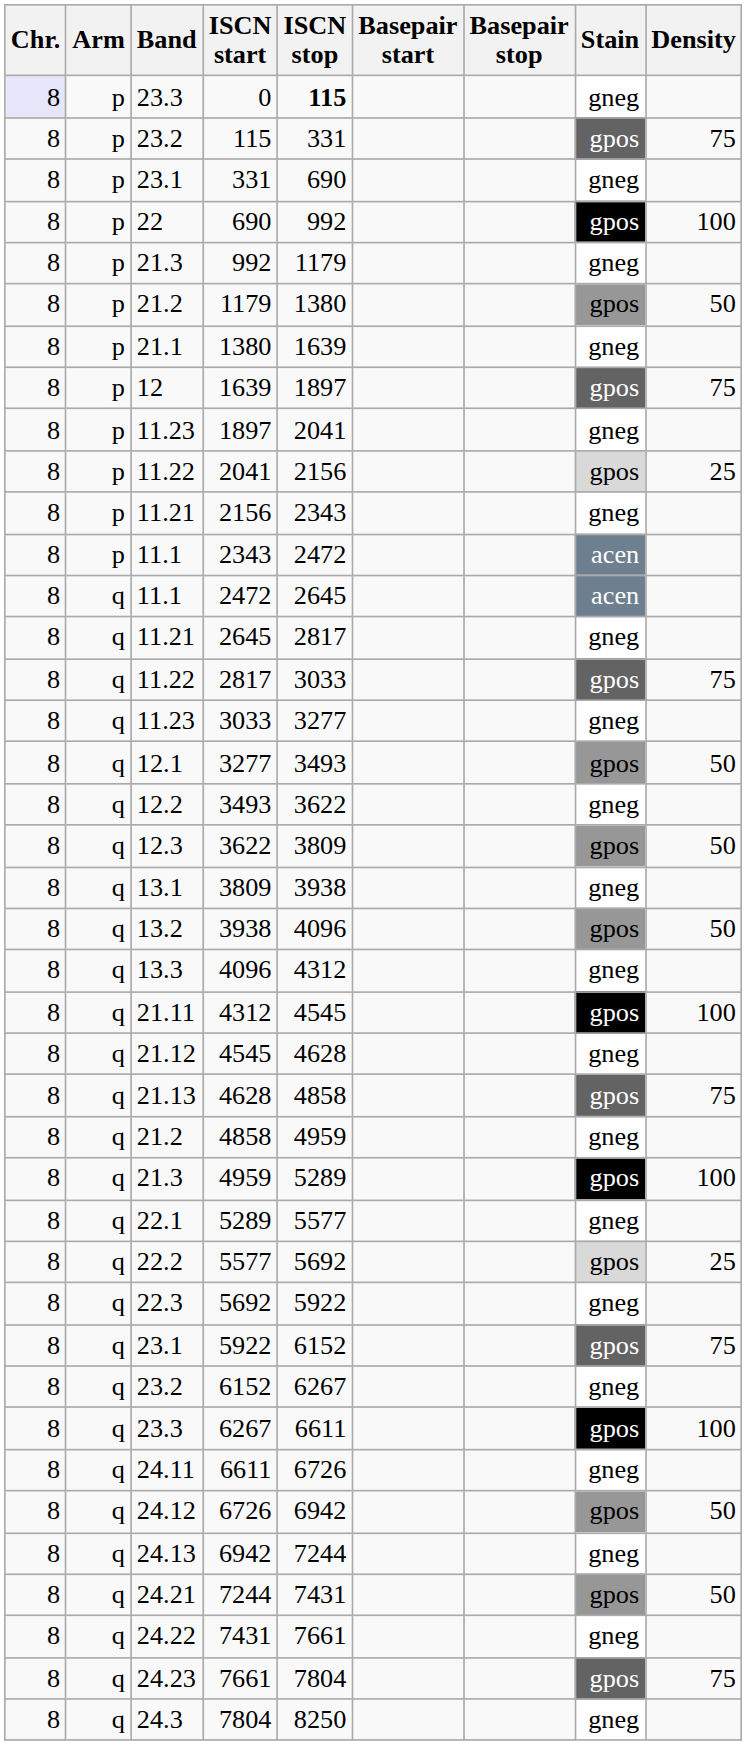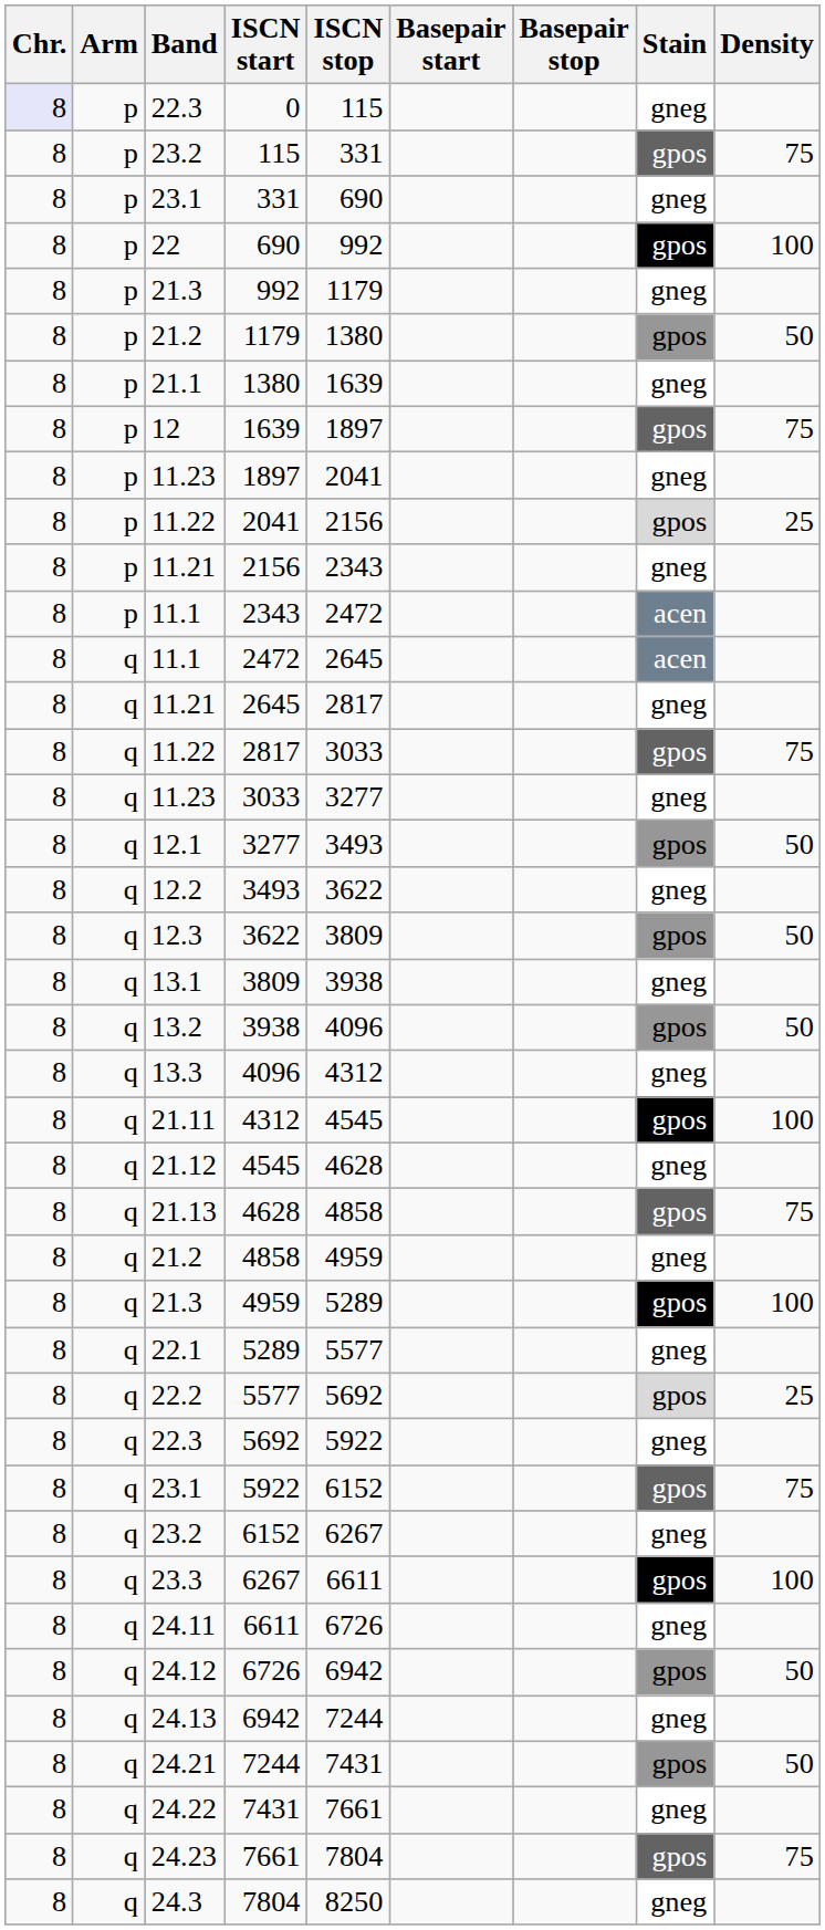 <table class="wikitable" style="text-align:right">
 <tr>
 <th>Chr.</th>
 <th>Arm</th>
 <th>Band</th>
 <th>ISCN<br>start</th>
 <th>ISCN<br>stop</th>
 <th>Basepair<br>start</th>
 <th>Basepair<br>stop</th>
 <th>Stain</th>
 <th>Density</th>
 </tr>
 <tr>
 <td style="background: lavender;">8</td>
 <td>p</td>
-<td style="text-align:left">23.3</td>
+<td style="text-align:left">22.3</td>
 <td>0</td>
-<td><strong>115</strong></td>
+<td>115</td>
 <td></td>
 <td></td>
 <td style="background:white">gneg</td>
 <td></td>
 </tr>
 <tr>
 <td>8</td>
 <td>p</td>
 <td style="text-align:left">23.2</td>
 <td>115</td>
 <td>331</td>
 <td></td>
 <td></td>
 <td style="background:#636363; color:white;">gpos</td>
 <td>75</td>
 </tr>
 <tr>
 <td>8</td>
 <td>p</td>
 <td style="text-align:left">23.1</td>
 <td>331</td>
 <td>690</td>
 <td></td>
 <td></td>
 <td style="background:white">gneg</td>
 <td></td>
 </tr>
 <tr>
 <td>8</td>
 <td>p</td>
 <td style="text-align:left">22</td>
 <td>690</td>
 <td>992</td>
 <td></td>
 <td></td>
 <td style="background:black; color:white;">gpos</td>
 <td>100</td>
 </tr>
 <tr>
 <td>8</td>
 <td>p</td>
 <td style="text-align:left">21.3</td>
 <td>992</td>
 <td>1179</td>
 <td></td>
 <td></td>
 <td style="background:white">gneg</td>
 <td></td>
 </tr>
 <tr>
 <td>8</td>
 <td>p</td>
 <td style="text-align:left">21.2</td>
 <td>1179</td>
 <td>1380</td>
 <td></td>
 <td></td>
 <td style="background:#979797">gpos</td>
 <td>50</td>
 </tr>
 <tr>
 <td>8</td>
 <td>p</td>
 <td style="text-align:left">21.1</td>
 <td>1380</td>
 <td>1639</td>
 <td></td>
 <td></td>
 <td style="background:white">gneg</td>
 <td></td>
 </tr>
 <tr>
 <td>8</td>
 <td>p</td>
 <td style="text-align:left">12</td>
 <td>1639</td>
 <td>1897</td>
 <td></td>
 <td></td>
 <td style="background:#636363; color:white;">gpos</td>
 <td>75</td>
 </tr>
 <tr>
 <td>8</td>
 <td>p</td>
 <td style="text-align:left">11.23</td>
 <td>1897</td>
 <td>2041</td>
 <td></td>
 <td></td>
 <td style="background:white">gneg</td>
 <td></td>
 </tr>
 <tr>
 <td>8</td>
 <td>p</td>
 <td style="text-align:left">11.22</td>
 <td>2041</td>
 <td>2156</td>
 <td></td>
 <td></td>
 <td style="background:#d9d9d9">gpos</td>
 <td>25</td>
 </tr>
 <tr>
 <td>8</td>
 <td>p</td>
 <td style="text-align:left">11.21</td>
 <td>2156</td>
 <td>2343</td>
 <td></td>
 <td></td>
 <td style="background:white">gneg</td>
 <td></td>
 </tr>
 <tr>
 <td>8</td>
 <td>p</td>
 <td style="text-align:left">11.1</td>
 <td>2343</td>
 <td>2472</td>
 <td></td>
 <td></td>
 <td style="background:#6e7f8f; color:white;">acen</td>
 <td></td>
 </tr>
 <tr>
 <td>8</td>
 <td>q</td>
 <td style="text-align:left">11.1</td>
 <td>2472</td>
 <td>2645</td>
 <td></td>
 <td></td>
 <td style="background:#6e7f8f; color:white;">acen</td>
 <td></td>
 </tr>
 <tr>
 <td>8</td>
 <td>q</td>
 <td style="text-align:left">11.21</td>
 <td>2645</td>
 <td>2817</td>
 <td></td>
 <td></td>
 <td style="background:white">gneg</td>
 <td></td>
 </tr>
 <tr>
 <td>8</td>
 <td>q</td>
 <td style="text-align:left">11.22</td>
 <td>2817</td>
 <td>3033</td>
 <td></td>
 <td></td>
 <td style="background:#636363; color:white;">gpos</td>
 <td>75</td>
 </tr>
 <tr>
 <td>8</td>
 <td>q</td>
 <td style="text-align:left">11.23</td>
 <td>3033</td>
 <td>3277</td>
 <td></td>
 <td></td>
 <td style="background:white">gneg</td>
 <td></td>
 </tr>
 <tr>
 <td>8</td>
 <td>q</td>
 <td style="text-align:left">12.1</td>
 <td>3277</td>
 <td>3493</td>
 <td></td>
 <td></td>
 <td style="background:#979797">gpos</td>
 <td>50</td>
 </tr>
 <tr>
 <td>8</td>
 <td>q</td>
 <td style="text-align:left">12.2</td>
 <td>3493</td>
 <td>3622</td>
 <td></td>
 <td></td>
 <td style="background:white">gneg</td>
 <td></td>
 </tr>
 <tr>
 <td>8</td>
 <td>q</td>
 <td style="text-align:left">12.3</td>
 <td>3622</td>
 <td>3809</td>
 <td></td>
 <td></td>
 <td style="background:#979797">gpos</td>
 <td>50</td>
 </tr>
 <tr>
 <td>8</td>
 <td>q</td>
 <td style="text-align:left">13.1</td>
 <td>3809</td>
 <td>3938</td>
 <td></td>
 <td></td>
 <td style="background:white">gneg</td>
 <td></td>
 </tr>
 <tr>
 <td>8</td>
 <td>q</td>
 <td style="text-align:left">13.2</td>
 <td>3938</td>
 <td>4096</td>
 <td></td>
 <td></td>
 <td style="background:#979797">gpos</td>
 <td>50</td>
 </tr>
 <tr>
 <td>8</td>
 <td>q</td>
 <td style="text-align:left">13.3</td>
 <td>4096</td>
 <td>4312</td>
 <td></td>
 <td></td>
 <td style="background:white">gneg</td>
 <td></td>
 </tr>
 <tr>
 <td>8</td>
 <td>q</td>
 <td style="text-align:left">21.11</td>
 <td>4312</td>
 <td>4545</td>
 <td></td>
 <td></td>
 <td style="background:black; color:white;">gpos</td>
 <td>100</td>
 </tr>
 <tr>
 <td>8</td>
 <td>q</td>
 <td style="text-align:left">21.12</td>
 <td>4545</td>
 <td>4628</td>
 <td></td>
 <td></td>
 <td style="background:white">gneg</td>
 <td></td>
 </tr>
 <tr>
 <td>8</td>
 <td>q</td>
 <td style="text-align:left">21.13</td>
 <td>4628</td>
 <td>4858</td>
 <td></td>
 <td></td>
 <td style="background:#636363; color:white;">gpos</td>
 <td>75</td>
 </tr>
 <tr>
 <td>8</td>
 <td>q</td>
 <td style="text-align:left">21.2</td>
 <td>4858</td>
 <td>4959</td>
 <td></td>
 <td></td>
 <td style="background:white">gneg</td>
 <td></td>
 </tr>
 <tr>
 <td>8</td>
 <td>q</td>
 <td style="text-align:left">21.3</td>
 <td>4959</td>
 <td>5289</td>
 <td></td>
 <td></td>
 <td style="background:black; color:white;">gpos</td>
 <td>100</td>
 </tr>
 <tr>
 <td>8</td>
 <td>q</td>
 <td style="text-align:left">22.1</td>
 <td>5289</td>
 <td>5577</td>
 <td></td>
 <td></td>
 <td style="background:white">gneg</td>
 <td></td>
 </tr>
 <tr>
 <td>8</td>
 <td>q</td>
 <td style="text-align:left">22.2</td>
 <td>5577</td>
 <td>5692</td>
 <td></td>
 <td></td>
 <td style="background:#d9d9d9">gpos</td>
 <td>25</td>
 </tr>
 <tr>
 <td>8</td>
 <td>q</td>
 <td style="text-align:left">22.3</td>
 <td>5692</td>
 <td>5922</td>
 <td></td>
 <td></td>
 <td style="background:white">gneg</td>
 <td></td>
 </tr>
 <tr>
 <td>8</td>
 <td>q</td>
 <td style="text-align:left">23.1</td>
 <td>5922</td>
 <td>6152</td>
 <td></td>
 <td></td>
 <td style="background:#636363; color:white;">gpos</td>
 <td>75</td>
 </tr>
 <tr>
 <td>8</td>
 <td>q</td>
 <td style="text-align:left">23.2</td>
 <td>6152</td>
 <td>6267</td>
 <td></td>
 <td></td>
 <td style="background:white">gneg</td>
 <td></td>
 </tr>
 <tr>
 <td>8</td>
 <td>q</td>
 <td style="text-align:left">23.3</td>
 <td>6267</td>
 <td>6611</td>
 <td></td>
 <td></td>
 <td style="background:black; color:white;">gpos</td>
 <td>100</td>
 </tr>
 <tr>
 <td>8</td>
 <td>q</td>
 <td style="text-align:left">24.11</td>
 <td>6611</td>
 <td>6726</td>
 <td></td>
 <td></td>
 <td style="background:white">gneg</td>
 <td></td>
 </tr>
 <tr>
 <td>8</td>
 <td>q</td>
 <td style="text-align:left">24.12</td>
 <td>6726</td>
 <td>6942</td>
 <td></td>
 <td></td>
 <td style="background:#979797">gpos</td>
 <td>50</td>
 </tr>
 <tr>
 <td>8</td>
 <td>q</td>
 <td style="text-align:left">24.13</td>
 <td>6942</td>
 <td>7244</td>
 <td></td>
 <td></td>
 <td style="background:white">gneg</td>
 <td></td>
 </tr>
 <tr>
 <td>8</td>
 <td>q</td>
 <td style="text-align:left">24.21</td>
 <td>7244</td>
 <td>7431</td>
 <td></td>
 <td></td>
 <td style="background:#979797">gpos</td>
 <td>50</td>
 </tr>
 <tr>
 <td>8</td>
 <td>q</td>
 <td style="text-align:left">24.22</td>
 <td>7431</td>
 <td>7661</td>
 <td></td>
 <td></td>
 <td style="background:white">gneg</td>
 <td></td>
 </tr>
 <tr>
 <td>8</td>
 <td>q</td>
 <td style="text-align:left">24.23</td>
 <td>7661</td>
 <td>7804</td>
 <td></td>
 <td></td>
 <td style="background:#636363; color:white;">gpos</td>
 <td>75</td>
 </tr>
 <tr>
 <td>8</td>
 <td>q</td>
 <td style="text-align:left">24.3</td>
 <td>7804</td>
 <td>8250</td>
 <td></td>
 <td></td>
 <td style="background:white">gneg</td>
 <td></td>
 </tr>
 </table>
